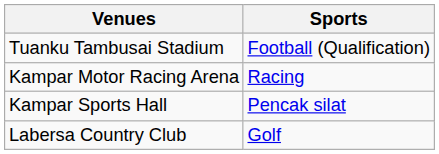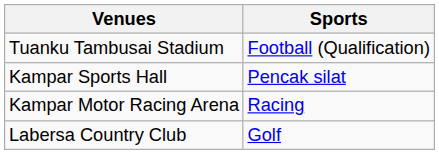 <table class="wikitable" style="margin-left:auto;margin-right:auto">
 <tr>
 <th>Venues</th>
 <th>Sports</th>
 </tr>
 <tr>
 <td>Tuanku Tambusai Stadium</td>
 <td><a href='#'>Football</a> (Qualification)</td>
 </tr>
 <tr>
+<td>Kampar Sports Hall</td>
+<td><a href='#'>Pencak silat</a></td>
+</tr>
+<tr>
 <td>Kampar Motor Racing Arena</td>
 <td><a href='#'>Racing</a></td>
-</tr>
-<tr>
-<td>Kampar Sports Hall</td>
-<td><a href='#'>Pencak silat</a></td>
 </tr>
 <tr>
 <td>Labersa Country Club</td>
 <td><a href='#'>Golf</a></td>
 </tr>
 </table>
